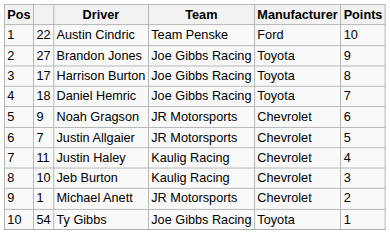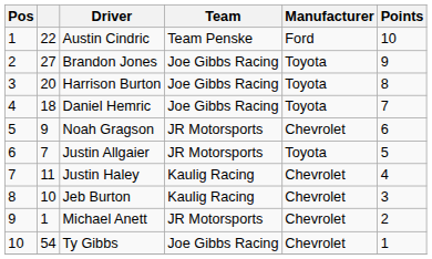 <table class="wikitable" style="font-size:98%">
 <tr>
 <th>Pos</th>
 <th></th>
 <th>Driver</th>
 <th>Team</th>
 <th>Manufacturer</th>
 <th>Points</th>
 </tr>
 <tr>
 <td>1</td>
 <td>22</td>
 <td>Austin Cindric</td>
 <td>Team Penske</td>
 <td>Ford</td>
 <td>10</td>
 </tr>
 <tr>
 <td>2</td>
 <td>27</td>
 <td>Brandon Jones</td>
 <td>Joe Gibbs Racing</td>
 <td>Toyota</td>
 <td>9</td>
 </tr>
 <tr>
 <td>3</td>
-<td>17</td>
+<td>20</td>
 <td>Harrison Burton</td>
 <td>Joe Gibbs Racing</td>
 <td>Toyota</td>
 <td>8</td>
 </tr>
 <tr>
 <td>4</td>
 <td>18</td>
 <td>Daniel Hemric</td>
 <td>Joe Gibbs Racing</td>
 <td>Toyota</td>
 <td>7</td>
 </tr>
 <tr>
 <td>5</td>
 <td>9</td>
 <td>Noah Gragson</td>
 <td>JR Motorsports</td>
 <td>Chevrolet</td>
 <td>6</td>
 </tr>
 <tr>
 <td>6</td>
 <td>7</td>
 <td>Justin Allgaier</td>
 <td>JR Motorsports</td>
-<td>Chevrolet</td>
+<td>Toyota</td>
 <td>5</td>
 </tr>
 <tr>
 <td>7</td>
 <td>11</td>
 <td>Justin Haley</td>
 <td>Kaulig Racing</td>
 <td>Chevrolet</td>
 <td>4</td>
 </tr>
 <tr>
 <td>8</td>
 <td>10</td>
 <td>Jeb Burton</td>
 <td>Kaulig Racing</td>
 <td>Chevrolet</td>
 <td>3</td>
 </tr>
 <tr>
 <td>9</td>
 <td>1</td>
 <td>Michael Anett</td>
 <td>JR Motorsports</td>
 <td>Chevrolet</td>
 <td>2</td>
 </tr>
 <tr>
 <td>10</td>
 <td>54</td>
 <td>Ty Gibbs</td>
 <td>Joe Gibbs Racing</td>
-<td>Toyota</td>
+<td>Chevrolet</td>
 <td>1</td>
 </tr>
 <tr>
 </tr>
 </table>
